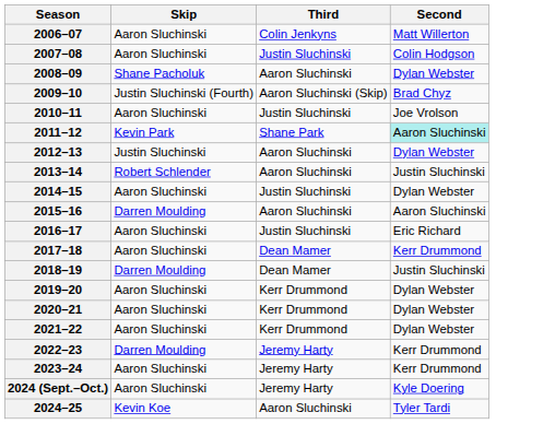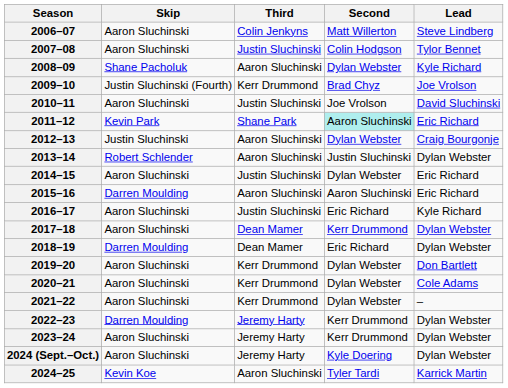 <table class="wikitable">
 <tr>
 <th scope="col">Season</th>
 <th scope="col">Skip</th>
 <th scope="col">Third</th>
 <th scope="col">Second</th>
+<th scope="col">Lead</th>
 </tr>
 <tr>
 <th scope="row">2006–07</th>
 <td>Aaron Sluchinski</td>
 <td><a href='#'>Colin Jenkyns</a></td>
 <td><a href='#'>Matt Willerton</a></td>
+<td><a href='#'>Steve Lindberg</a></td>
 </tr>
 <tr>
 <th scope="row">2007–08</th>
 <td>Aaron Sluchinski</td>
 <td><a href='#'>Justin Sluchinski</a></td>
 <td><a href='#'>Colin Hodgson</a></td>
+<td><a href='#'>Tylor Bennet</a></td>
 </tr>
 <tr>
 <th scope="row">2008–09</th>
 <td><a href='#'>Shane Pacholuk</a></td>
 <td>Aaron Sluchinski</td>
 <td><a href='#'>Dylan Webster</a></td>
+<td><a href='#'>Kyle Richard</a></td>
 </tr>
 <tr>
 <th scope="row">2009–10</th>
 <td>Justin Sluchinski (Fourth)</td>
-<td>Aaron Sluchinski (Skip)</td>
+<td>Kerr Drummond</td>
 <td><a href='#'>Brad Chyz</a></td>
+<td><a href='#'>Joe Vrolson</a></td>
 </tr>
 <tr>
 <th scope="row">2010–11</th>
 <td>Aaron Sluchinski</td>
 <td>Justin Sluchinski</td>
 <td>Joe Vrolson</td>
+<td><a href='#'>David Sluchinski</a></td>
 </tr>
 <tr>
 <th scope="row">2011–12</th>
 <td><a href='#'>Kevin Park</a></td>
 <td><a href='#'>Shane Park</a></td>
 <td style="background: paleturquoise;">Aaron Sluchinski</td>
+<td><a href='#'>Eric Richard</a></td>
 </tr>
 <tr>
 <th scope="row">2012–13</th>
 <td>Justin Sluchinski</td>
 <td>Aaron Sluchinski</td>
 <td><a href='#'>Dylan Webster</a></td>
+<td><a href='#'>Craig Bourgonje</a></td>
 </tr>
 <tr>
 <th scope="row">2013–14</th>
 <td><a href='#'>Robert Schlender</a></td>
 <td>Aaron Sluchinski</td>
 <td>Justin Sluchinski</td>
+<td>Dylan Webster</td>
 </tr>
 <tr>
 <th scope="row">2014–15</th>
 <td>Aaron Sluchinski</td>
 <td>Justin Sluchinski</td>
 <td>Dylan Webster</td>
+<td>Eric Richard</td>
 </tr>
 <tr>
 <th scope="row">2015–16</th>
 <td><a href='#'>Darren Moulding</a></td>
 <td>Aaron Sluchinski</td>
 <td>Aaron Sluchinski</td>
+<td>Eric Richard</td>
 </tr>
 <tr>
 <th scope="row">2016–17</th>
 <td>Aaron Sluchinski</td>
 <td>Justin Sluchinski</td>
 <td>Eric Richard</td>
+<td>Kyle Richard</td>
 </tr>
 <tr>
 <th scope="row">2017–18</th>
 <td>Aaron Sluchinski</td>
 <td><a href='#'>Dean Mamer</a></td>
 <td><a href='#'>Kerr Drummond</a></td>
+<td><a href='#'>Dylan Webster</a></td>
 </tr>
 <tr>
 <th scope="row">2018–19</th>
 <td><a href='#'>Darren Moulding</a></td>
 <td>Dean Mamer</td>
-<td>Justin Sluchinski</td>
+<td>Eric Richard</td>
+<td>Dylan Webster</td>
 </tr>
 <tr>
 <th scope="row">2019–20</th>
 <td>Aaron Sluchinski</td>
 <td>Kerr Drummond</td>
 <td>Dylan Webster</td>
+<td><a href='#'>Don Bartlett</a></td>
 </tr>
 <tr>
 <th scope="row">2020–21</th>
 <td>Aaron Sluchinski</td>
 <td>Kerr Drummond</td>
 <td>Dylan Webster</td>
+<td><a href='#'>Cole Adams</a></td>
 </tr>
 <tr>
 <th scope="row">2021–22</th>
 <td>Aaron Sluchinski</td>
 <td>Kerr Drummond</td>
 <td>Dylan Webster</td>
+<td>–</td>
 </tr>
 <tr>
 <th scope="row">2022–23</th>
 <td><a href='#'>Darren Moulding</a></td>
 <td><a href='#'>Jeremy Harty</a></td>
 <td>Kerr Drummond</td>
+<td>Dylan Webster</td>
 </tr>
 <tr>
 <th scope="row">2023–24</th>
 <td>Aaron Sluchinski</td>
 <td>Jeremy Harty</td>
 <td>Kerr Drummond</td>
+<td>Dylan Webster</td>
 </tr>
 <tr>
 <th scope="row">2024 (Sept.–Oct.)</th>
 <td>Aaron Sluchinski</td>
 <td>Jeremy Harty</td>
 <td><a href='#'>Kyle Doering</a></td>
+<td>Dylan Webster</td>
 </tr>
 <tr>
 <th scope="row">2024–25</th>
 <td><a href='#'>Kevin Koe</a></td>
 <td>Aaron Sluchinski</td>
 <td><a href='#'>Tyler Tardi</a></td>
+<td><a href='#'>Karrick Martin</a></td>
 </tr>
 </table>
